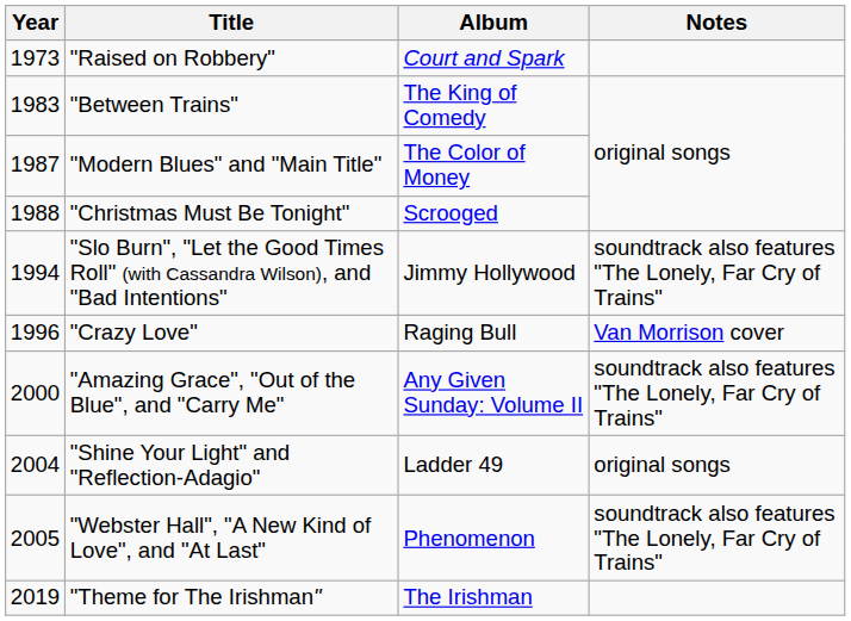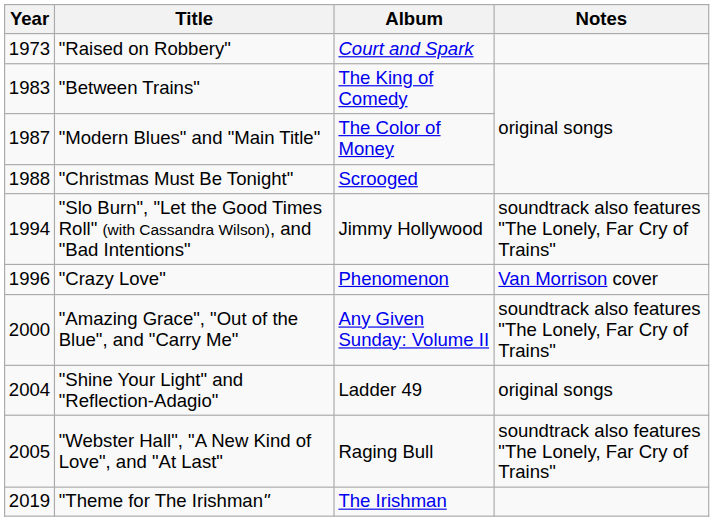 <table class="wikitable">
 <tr>
 <th scope="col">Year</th>
 <th scope="col">Title</th>
 <th scope="col">Album</th>
 <th scope="col">Notes</th>
 </tr>
 <tr>
 <td>1973</td>
 <td scope="row">"Raised on Robbery"</td>
 <td><em><a href='#'>Court and Spark</a></td>
 </tr>
 <tr>
 <td>1983</td>
 <td scope="row">"Between Trains"</td>
 <td></em><a href='#'>The King of Comedy</a><em></td>
 <td rowspan="3">original songs</td>
 </tr>
 <tr>
 <td>1987</td>
 <td scope="row">"Modern Blues" and "Main Title"</td>
 <td></em><a href='#'>The Color of Money</a><em></td>
 </tr>
 <tr>
 <td>1988</td>
 <td scope="row">"Christmas Must Be Tonight"</td>
 <td></em><a href='#'>Scrooged</a><em></td>
 </tr>
 <tr>
 <td>1994</td>
 <td scope="row">"Slo Burn", "Let the Good Times Roll" <small>(with Cassandra Wilson)</small>, and "Bad Intentions"</td>
 <td></em>Jimmy Hollywood<em></td>
 <td>soundtrack also features "The Lonely, Far Cry of Trains"</td>
 </tr>
 <tr>
 <td>1996</td>
 <td scope="row">"Crazy Love"</td>
-<td></em>Raging Bull<em></td>
+<td></em><a href='#'>Phenomenon</a><em></td>
 <td><a href='#'>Van Morrison</a> cover</td>
 </tr>
 <tr>
 <td>2000</td>
 <td scope="row">"Amazing Grace", "Out of the Blue", and "Carry Me"</td>
 <td></em><a href='#'>Any Given Sunday: Volume II</a><em></td>
 <td>soundtrack also features "The Lonely, Far Cry of Trains"</td>
 </tr>
 <tr>
 <td>2004</td>
 <td scope="row">"Shine Your Light" and "Reflection-Adagio"</td>
 <td></em>Ladder 49<em></td>
 <td>original songs</td>
 </tr>
 <tr>
 <td>2005</td>
 <td scope="row">"Webster Hall", "A New Kind of Love", and "At Last"</td>
-<td></em><a href='#'>Phenomenon</a><em></td>
+<td></em>Raging Bull<em></td>
 <td>soundtrack also features "The Lonely, Far Cry of Trains"</td>
 </tr>
 <tr>
 <td>2019</td>
 <td scope="row">"Theme for </em>The Irishman<em>"</td>
 <td></em><a href='#'>The Irishman</a><em></td>
 <td></td>
 </tr>
 </table>
